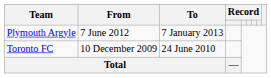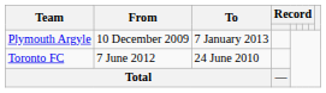 <table class=wikitable style="text-align: center">
 <tr>
 <th rowspan=2>Team</th>
 <th rowspan=2>From</th>
 <th rowspan=2>To</th>
 <th colspan=5>Record</th>
 <th rowspan=2></th>
 </tr>
 <tr>
 <th></th>
 <th></th>
 <th></th>
 <th></th>
 <th></th>
 </tr>
 <tr>
 <td align=left><a href='#'>Plymouth Argyle</a></td>
-<td align=left>7 June 2012</td>
+<td align=left>10 December 2009</td>
 <td align=left>7 January 2013<br></td>
 <td></td>
 </tr>
 <tr>
 <td align=left><a href='#'>Toronto FC</a></td>
-<td align=left>10 December 2009</td>
+<td align=left>7 June 2012</td>
 <td align=left>24 June 2010<br></td>
 <td></td>
 </tr>
 <tr>
 <th colspan=3>Total<br></th>
 <th>—</th>
 </tr>
 </table>
